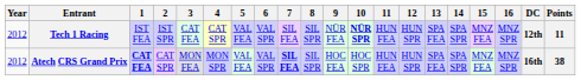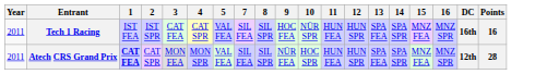 <table class="wikitable" style="text-align:center; font-size:85%">
 <tr>
 <th>Year</th>
 <th>Entrant</th>
 <th>1</th>
 <th>2</th>
 <th>3</th>
 <th>4</th>
 <th>5</th>
-<th>6</th>
 <th>7</th>
 <th>8</th>
 <th>9</th>
 <th>10</th>
 <th>11</th>
 <th>12</th>
 <th>13</th>
 <th>14</th>
 <th>15</th>
 <th>16</th>
 <th>DC</th>
 <th>Points</th>
 </tr>
 <tr>
-<td><a href='#'>2012</a></td>
+<td><a href='#'>2011</a></td>
 <th nowrap><a href='#'>Tech 1 Racing</a></th>
 <td style="background:#CFCFFF;"><a href='#'>IST<br>FEA</a><br></td>
 <td style="background:#CFCFFF;"><a href='#'>IST<br>SPR</a><br></td>
 <td style="background:#dfffdf;"><a href='#'>CAT<br>FEA</a><br></td>
 <td style="background:#ffffbf;"><a href='#'>CAT<br>SPR</a><br></td>
 <td style="background:#cfcfff;"><a href='#'>VAL<br>FEA</a><br></td>
-<td style="background:#cfcfff;"><a href='#'>VAL<br>SPR</a><br></td>
 <td style="background:#efcfff;"><a href='#'>SIL<br>FEA</a><br></td>
 <td style="background:#cfcfff;"><a href='#'>SIL<br>SPR</a><br></td>
-<td style="background:#dfffdf;"><a href='#'>NÜR<br>FEA</a><br></td>
-<td style="background:#dfffdf;"><strong><a href='#'>NÜR<br>SPR</a><br></strong></td>
+<td style="background:#dfffdf;"><a href='#'>HOC<br>FEA</a><br></td>
+<td style="background:#dfffdf;"><a href='#'>NÜR<br>SPR</a><br></td>
 <td style="background:#cfcfff;"><a href='#'>HUN<br>FEA</a><br></td>
 <td style="background:#cfcfff;"><a href='#'>HUN<br>SPR</a><br></td>
 <td style="background:#cfcfff;"><a href='#'>SPA<br>FEA</a><br></td>
 <td style="background:#cfcfff;"><a href='#'>SPA<br>SPR</a><br></td>
 <td style="background:#efcfff;"><a href='#'>MNZ<br>FEA</a><br></td>
 <td style="background:#cfcfff;"><a href='#'>MNZ<br>SPR</a><br></td>
-<th>12th</th>
-<th>11</th>
+<th>16th</th>
+<th>16</th>
 </tr>
 <tr>
-<td><a href='#'>2012</a></td>
+<td><a href='#'>2011</a></td>
 <th nowrap><a href='#'>Atech</a> <a href='#'>CRS Grand Prix</a></th>
 <td style="background:#cfcfff;"><strong><a href='#'>CAT<br>FEA</a><br></strong></td>
 <td style="background:#efcfff;"><a href='#'>CAT<br>SPR</a><br></td>
 <td style="background:#dfdfdf;"><a href='#'>MON<br>FEA</a><br></td>
 <td style="background:#cfcfff;"><a href='#'>MON<br>SPR</a><br></td>
 <td style="background:#dfffdf;"><a href='#'>VAL<br>FEA</a><br></td>
-<td style="background:#cfcfff;"><a href='#'>VAL<br>SPR</a><br></td>
-<td style="background:#cfcfff;"><strong><a href='#'>SIL<br>FEA</a><br></strong></td>
+<td style="background:#cfcfff;"><a href='#'>SIL<br>FEA</a><br></td>
 <td style="background:#cfcfff;"><a href='#'>SIL<br>SPR</a><br></td>
-<td style="background:#dfffdf;"><a href='#'>HOC<br>FEA</a><br></td>
+<td style="background:#dfffdf;"><a href='#'>NÜR<br>FEA</a><br></td>
 <td style="background:#dfffdf;"><a href='#'>HOC<br>SPR</a><br></td>
 <td style="background:#cfcfff;"><a href='#'>HUN<br>FEA</a><br></td>
 <td style="background:#cfcfff;"><a href='#'>HUN<br>SPR</a><br></td>
 <td style="background:#cfcfff;"><a href='#'>SPA<br>FEA</a><br></td>
 <td style="background:#cfcfff;"><a href='#'>SPA<br>SPR</a><br></td>
 <td style="background:#dfffdf;"><a href='#'>MNZ<br>FEA</a><br></td>
 <td style="background:#cfcfff;"><a href='#'>MNZ<br>SPR</a><br></td>
-<th>16th</th>
-<th>38</th>
+<th>12th</th>
+<th>28</th>
 </tr>
 </table>
